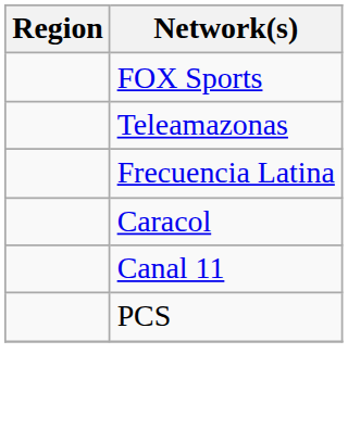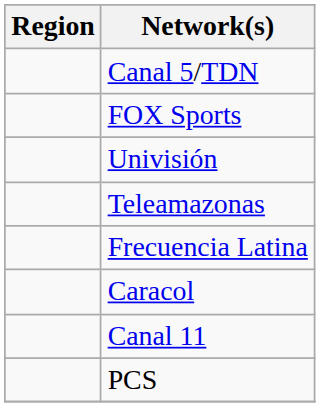 <table class="wikitable">
 <tr>
 <th>Region</th>
 <th>Network(s)</th>
 </tr>
 <tr>
 <td></td>
+<td><a href='#'>Canal 5</a>/<a href='#'>TDN</a></td>
+</tr>
+<tr>
+<td></td>
 <td><a href='#'>FOX Sports</a></td>
+</tr>
+<tr>
+<td></td>
+<td><a href='#'>Univisión</a></td>
 </tr>
 <tr>
 <td></td>
 <td><a href='#'>Teleamazonas</a></td>
 </tr>
 <tr>
 <td></td>
 <td><a href='#'>Frecuencia Latina</a></td>
 </tr>
 <tr>
 <td></td>
 <td><a href='#'>Caracol</a></td>
 </tr>
 <tr>
 <td></td>
 <td><a href='#'>Canal 11</a></td>
 </tr>
 <tr>
 <td></td>
 <td>PCS</td>
 </tr>
 <tr>
 </tr>
 </table>
